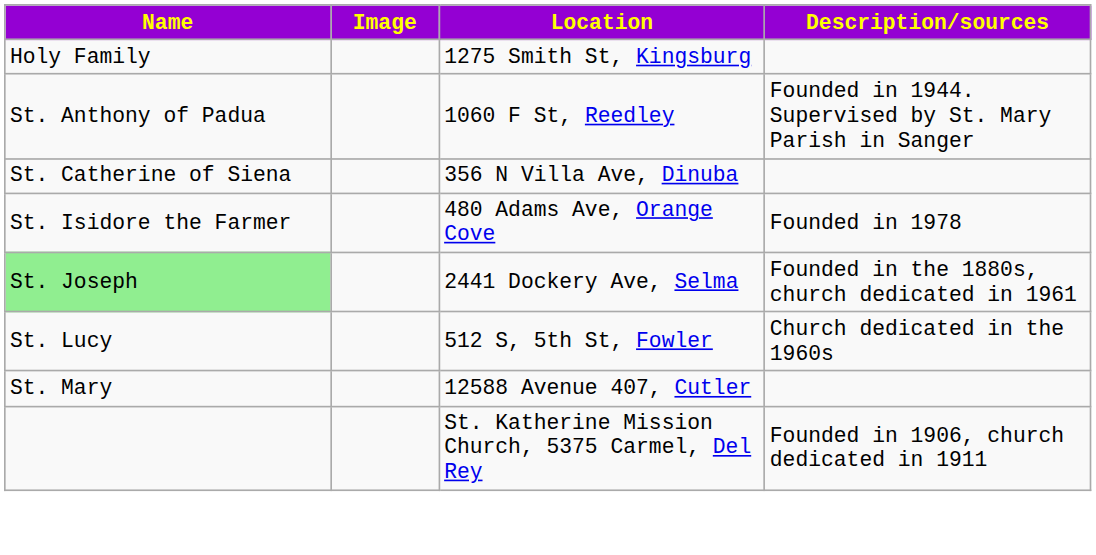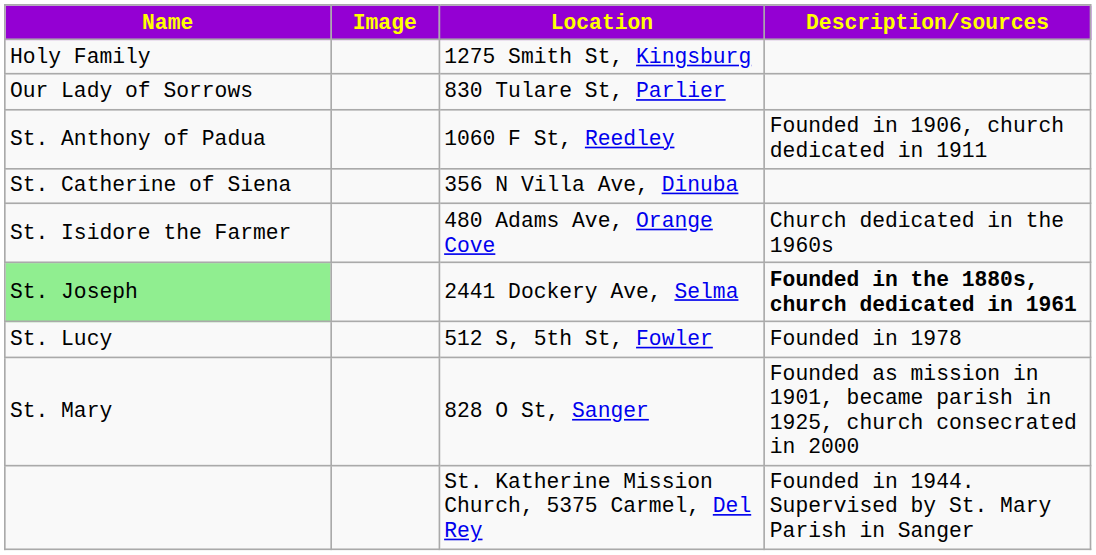 <table class="wikitable sortable" style="width:75%">
 <tr>
 <th style="background:darkviolet; color:yellow;" width="30%"><strong>Name</strong></th>
 <th style="background:darkviolet; color:yellow;" width="10%"><strong>Image</strong></th>
 <th style="background:darkviolet; color:yellow;" width="30%"><strong>Location</strong></th>
 <th style="background:darkviolet; color:yellow;" width="30%"><strong>Description/sources</strong></th>
 </tr>
 <tr>
 <td>Holy Family</td>
 <td></td>
 <td>1275 Smith St, <a href='#'>Kingsburg</a></td>
 <td></td>
 </tr>
 <tr>
+<td>Our Lady of Sorrows</td>
+<td></td>
+<td>830 Tulare St, <a href='#'>Parlier</a></td>
+<td></td>
+</tr>
+<tr>
 <td>St. Anthony of Padua</td>
 <td></td>
 <td>1060 F St, <a href='#'>Reedley</a></td>
-<td>Founded in 1944. Supervised by St. Mary Parish in Sanger</td>
+<td>Founded in 1906, church dedicated in 1911</td>
 </tr>
 <tr>
 <td>St. Catherine of Siena</td>
 <td></td>
 <td>356 N Villa Ave, <a href='#'>Dinuba</a></td>
 <td></td>
 </tr>
 <tr>
 <td>St. Isidore the Farmer</td>
 <td></td>
 <td>480 Adams Ave, <a href='#'>Orange Cove</a></td>
-<td>Founded in 1978</td>
+<td>Church dedicated in the 1960s</td>
 </tr>
 <tr>
 <td style="background: lightgreen;">St. Joseph</td>
 <td></td>
 <td>2441 Dockery Ave, <a href='#'>Selma</a></td>
-<td>Founded in the 1880s, church dedicated in 1961</td>
+<td><strong>Founded in the 1880s, church dedicated in 1961</strong></td>
 </tr>
 <tr>
 <td>St. Lucy</td>
 <td></td>
 <td>512 S, 5th St, <a href='#'>Fowler</a></td>
-<td>Church dedicated in the 1960s</td>
+<td>Founded in 1978</td>
 </tr>
 <tr>
 <td>St. Mary</td>
 <td></td>
-<td>12588 Avenue 407, <a href='#'>Cutler</a></td>
-<td></td>
+<td>828 O St, <a href='#'>Sanger</a></td>
+<td>Founded as mission in 1901, became parish in 1925, church consecrated in 2000</td>
 </tr>
 <tr>
 <td></td>
 <td></td>
 <td>St. Katherine Mission Church, 5375 Carmel, <a href='#'>Del Rey</a></td>
-<td>Founded in 1906, church dedicated in 1911</td>
+<td>Founded in 1944. Supervised by St. Mary Parish in Sanger</td>
 </tr>
 </table>
